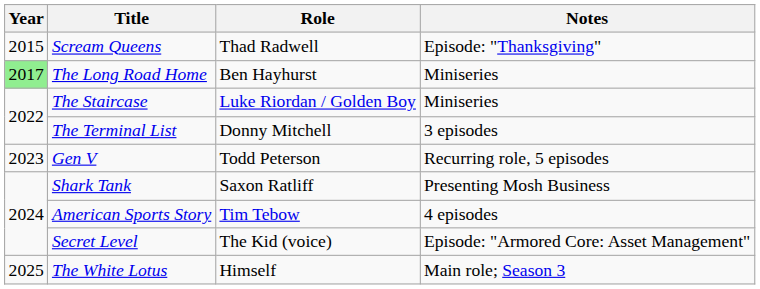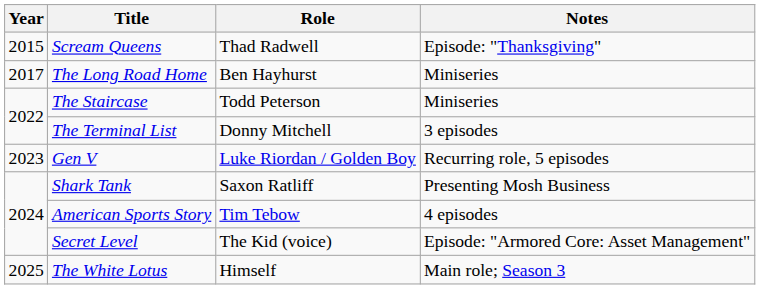 <table class="wikitable sortable plainrowheaders">
 <tr>
 <th scope="col">Year</th>
 <th scope="col">Title</th>
 <th scope="col">Role</th>
 <th scope="col" class="unsortable">Notes</th>
 </tr>
 <tr>
 <td>2015</td>
 <td><em><a href='#'>Scream Queens</a></em></td>
 <td>Thad Radwell</td>
 <td>Episode: "<a href='#'>Thanksgiving</a>"</td>
 </tr>
 <tr>
-<td style="background: lightgreen;">2017</td>
+<td>2017</td>
 <td><em><a href='#'>The Long Road Home</a></em></td>
 <td>Ben Hayhurst</td>
 <td>Miniseries</td>
 </tr>
 <tr>
 <td rowspan="2">2022</td>
 <td><em><a href='#'>The Staircase</a></em></td>
-<td><a href='#'>Luke Riordan / Golden Boy</a></td>
+<td>Todd Peterson</td>
 <td>Miniseries</td>
 </tr>
 <tr>
 <td><em><a href='#'>The Terminal List</a></em></td>
 <td>Donny Mitchell</td>
 <td>3 episodes</td>
 </tr>
 <tr>
 <td>2023</td>
 <td><em><a href='#'>Gen V</a></em></td>
-<td>Todd Peterson</td>
+<td><a href='#'>Luke Riordan / Golden Boy</a></td>
 <td>Recurring role, 5 episodes</td>
 </tr>
 <tr>
 <td rowspan=3>2024</td>
 <td><em><a href='#'>Shark Tank</a></em></td>
 <td>Saxon Ratliff</td>
 <td>Presenting Mosh Business</td>
 </tr>
 <tr>
 <td><em><a href='#'>American Sports Story</a></em></td>
 <td><a href='#'>Tim Tebow</a></td>
 <td>4 episodes</td>
 </tr>
 <tr>
 <td><em><a href='#'>Secret Level</a></em></td>
 <td>The Kid (voice)</td>
 <td>Episode: "Armored Core: Asset Management"</td>
 </tr>
 <tr>
 <td>2025</td>
 <td><em><a href='#'>The White Lotus</a></em></td>
 <td>Himself</td>
 <td>Main role; <a href='#'>Season 3</a></td>
 </tr>
 </table>
